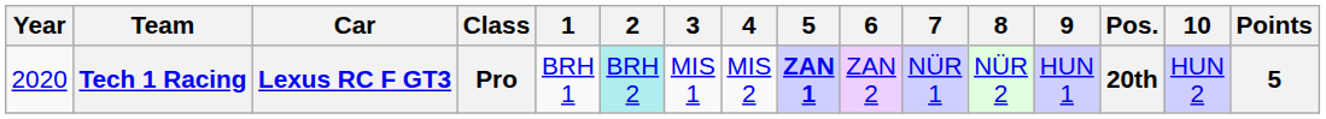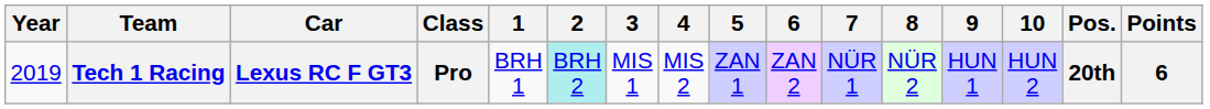 <table class="wikitable" border="1" style="text-align:center; font-size:90%;">
 <tr>
 <th>Year</th>
 <th>Team</th>
 <th>Car</th>
 <th>Class</th>
 <th>1</th>
 <th>2</th>
 <th>3</th>
 <th>4</th>
 <th>5</th>
 <th>6</th>
 <th>7</th>
 <th>8</th>
 <th>9</th>
+<th>10</th>
 <th>Pos.</th>
-<th>10</th>
 <th>Points</th>
 </tr>
 <tr>
-<td><a href='#'>2020</a></td>
+<td><a href='#'>2019</a></td>
 <th><a href='#'>Tech 1 Racing</a></th>
 <th><a href='#'>Lexus RC F GT3</a></th>
 <th>Pro</th>
 <td><a href='#'>BRH<br>1</a></td>
 <td style="background: paleturquoise;"><a href='#'>BRH<br>2</a></td>
 <td><a href='#'>MIS<br>1</a></td>
 <td><a href='#'>MIS<br>2</a></td>
-<td style="background:#CFCFFF;"><strong><a href='#'>ZAN<br>1</a><br></strong></td>
+<td style="background:#CFCFFF;"><a href='#'>ZAN<br>1</a><br></td>
 <td style="background:#EFCFFF;"><a href='#'>ZAN<br>2</a><br></td>
 <td style="background:#CFCFFF;"><a href='#'>NÜR<br>1</a><br></td>
 <td style="background:#DFFFDF;"><a href='#'>NÜR<br>2</a><br></td>
 <td style="background:#CFCFFF;"><a href='#'>HUN<br>1</a><br></td>
+<td style="background:#CFCFFF;"><a href='#'>HUN<br>2</a><br></td>
 <th>20th</th>
-<td style="background:#CFCFFF;"><a href='#'>HUN<br>2</a><br></td>
-<th>5</th>
+<th>6</th>
 </tr>
 </table>
